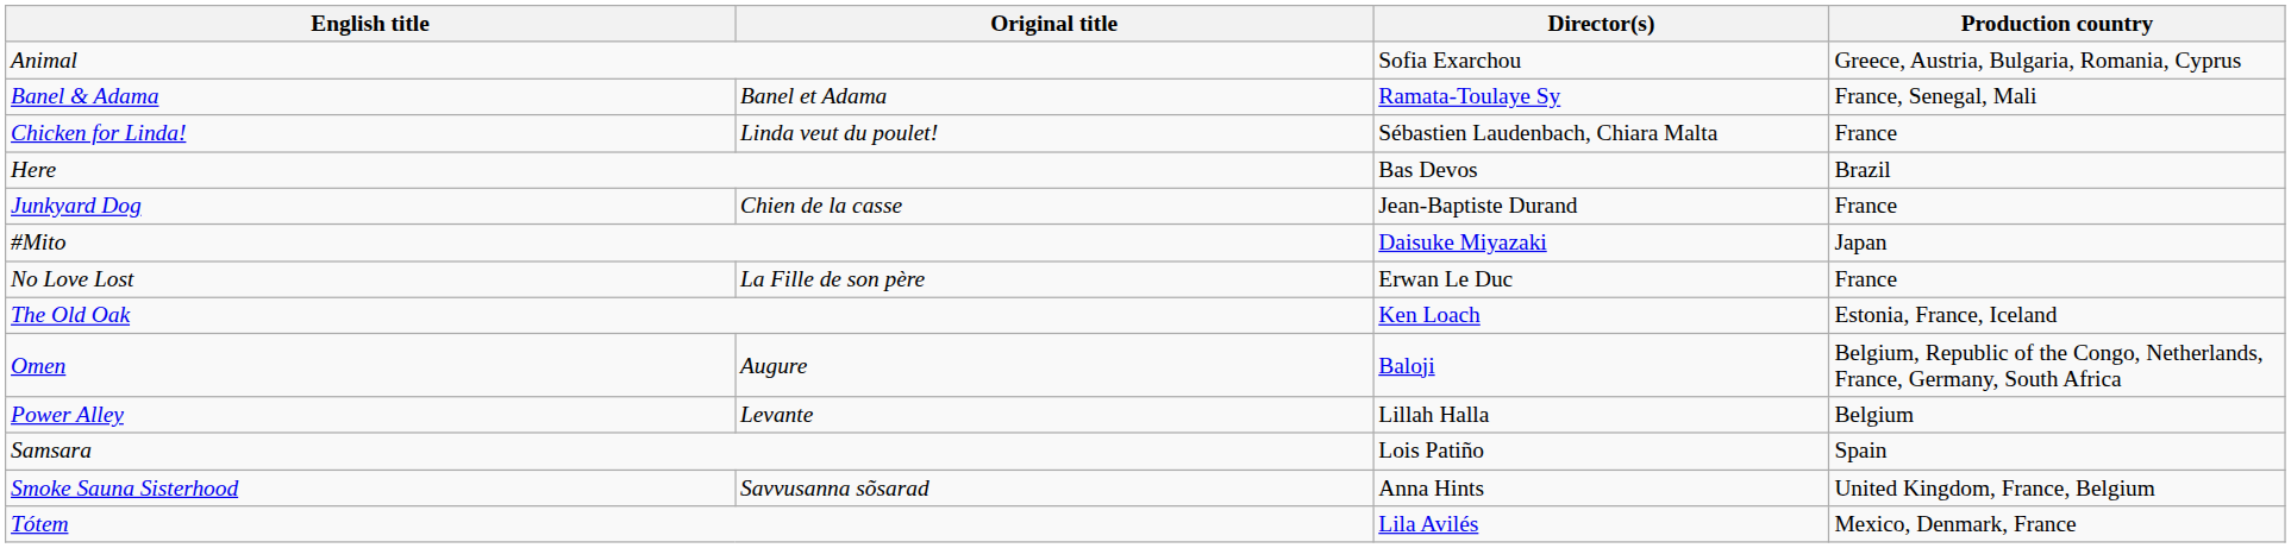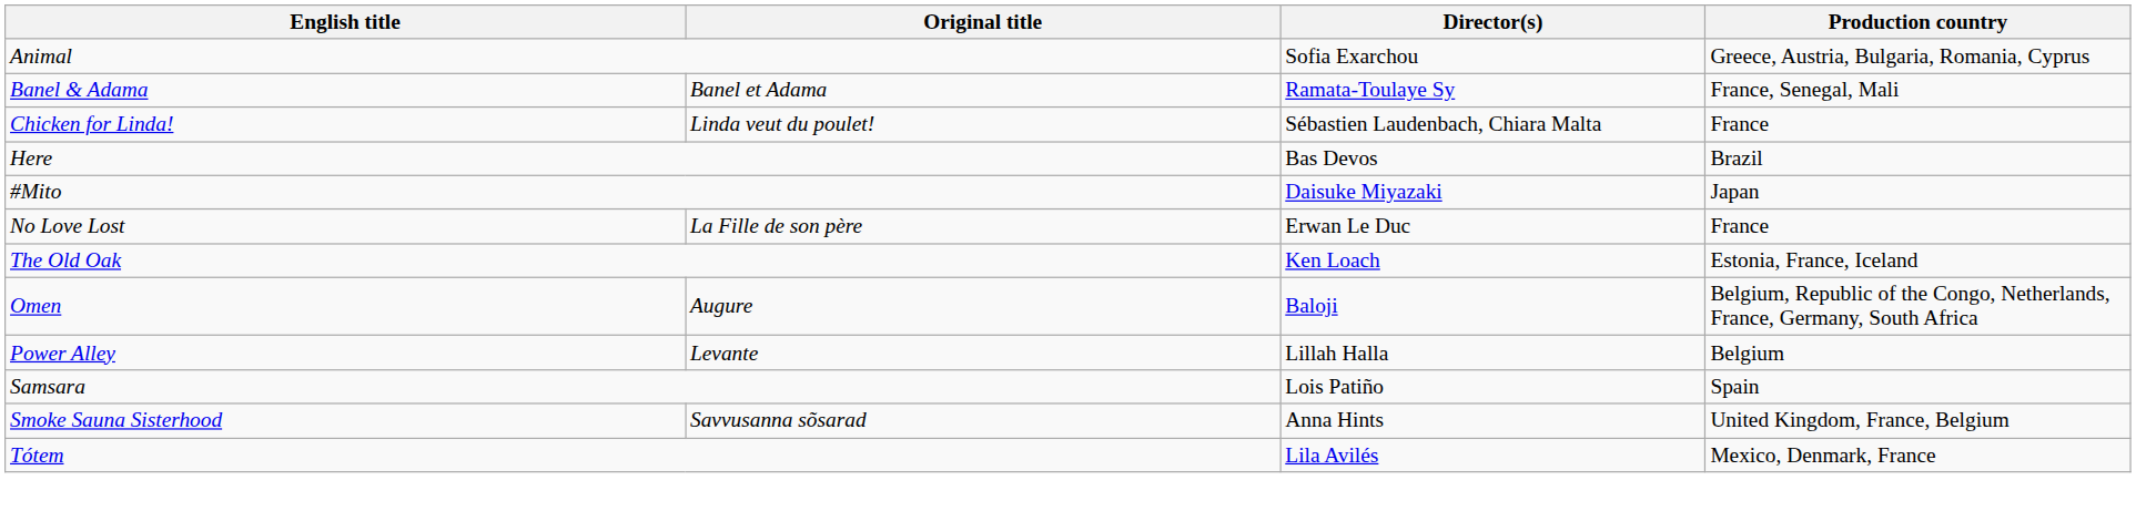 <table class="wikitable" width=100%>
 <tr>
 <th scope="col" width="32%">English title</th>
 <th scope="col" width="28%">Original title</th>
 <th scope="col" width="20%">Director(s)</th>
 <th scope="col" width="20%">Production country</th>
 </tr>
 <tr>
 <td colspan=2><em>Animal</em></td>
 <td>Sofia Exarchou</td>
 <td>Greece, Austria, Bulgaria, Romania, Cyprus</td>
 </tr>
 <tr>
 <td><em><a href='#'>Banel & Adama</a></em></td>
 <td><em>Banel et Adama</em></td>
 <td><a href='#'>Ramata-Toulaye Sy</a></td>
 <td>France, Senegal, Mali</td>
 </tr>
 <tr>
 <td><em><a href='#'>Chicken for Linda!</a></em></td>
 <td><em>Linda veut du poulet!</em></td>
 <td>Sébastien Laudenbach, Chiara Malta</td>
 <td>France</td>
 </tr>
 <tr>
 <td colspan=2><em>Here</em></td>
 <td>Bas Devos</td>
 <td>Brazil</td>
-</tr>
-<tr>
-<td><em><a href='#'>Junkyard Dog</a></em></td>
-<td><em>Chien de la casse</em></td>
-<td>Jean-Baptiste Durand</td>
-<td>France</td>
 </tr>
 <tr>
 <td colspan=2><em>#Mito</em></td>
 <td><a href='#'>Daisuke Miyazaki</a></td>
 <td>Japan</td>
 </tr>
 <tr>
 <td><em>No Love Lost</em></td>
 <td><em>La Fille de son père</em></td>
 <td>Erwan Le Duc</td>
 <td>France</td>
 </tr>
 <tr>
 <td colspan=2><em><a href='#'>The Old Oak</a></em></td>
 <td><a href='#'>Ken Loach</a></td>
 <td>Estonia, France, Iceland</td>
 </tr>
 <tr>
 <td><em><a href='#'>Omen</a></em></td>
 <td><em>Augure</em></td>
 <td><a href='#'>Baloji</a></td>
 <td>Belgium, Republic of the Congo, Netherlands, France, Germany, South Africa</td>
 </tr>
 <tr>
 <td><em><a href='#'>Power Alley</a></em></td>
 <td><em>Levante</em></td>
 <td>Lillah Halla</td>
 <td>Belgium</td>
 </tr>
 <tr>
 <td colspan=2><em>Samsara</em></td>
 <td>Lois Patiño</td>
 <td>Spain</td>
 </tr>
 <tr>
 <td><em><a href='#'>Smoke Sauna Sisterhood</a></em></td>
 <td><em>Savvusanna sõsarad</em></td>
 <td>Anna Hints</td>
 <td>United Kingdom, France, Belgium</td>
 </tr>
 <tr>
 <td colspan=2><em><a href='#'>Tótem</a></em></td>
 <td><a href='#'>Lila Avilés</a></td>
 <td>Mexico, Denmark, France</td>
 </tr>
 </table>
